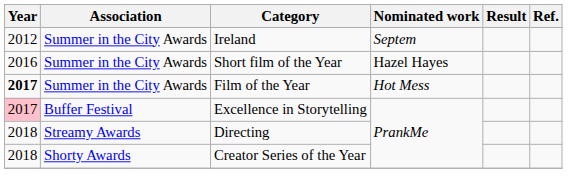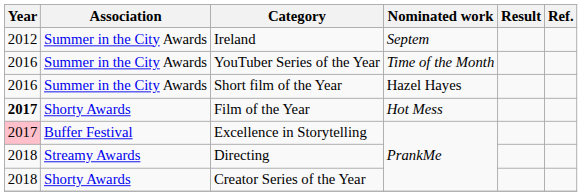 <table class="wikitable">
 <tr>
 <th>Year</th>
 <th>Association</th>
 <th>Category</th>
 <th>Nominated work</th>
 <th>Result</th>
 <th>Ref.</th>
 </tr>
 <tr>
 <td>2012</td>
 <td><a href='#'>Summer in the City</a> Awards</td>
 <td>Ireland</td>
 <td><em>Septem</em></td>
 <td></td>
 <td></td>
 </tr>
 <tr>
 <td>2016</td>
 <td><a href='#'>Summer in the City</a> Awards</td>
+<td>YouTuber Series of the Year</td>
+<td><em>Time of the Month</em></td>
+<td></td>
+<td></td>
+</tr>
+<tr>
+<td>2016</td>
+<td><a href='#'>Summer in the City</a> Awards</td>
 <td>Short film of the Year</td>
 <td>Hazel Hayes</td>
 <td></td>
 <td></td>
 </tr>
 <tr>
 <td><strong>2017</strong></td>
-<td><a href='#'>Summer in the City</a> Awards</td>
+<td><a href='#'>Shorty Awards</a></td>
 <td>Film of the Year</td>
 <td><em>Hot Mess</em></td>
 <td></td>
 <td></td>
 </tr>
 <tr>
 <td style="background: pink;">2017</td>
 <td><a href='#'>Buffer Festival</a></td>
 <td>Excellence in Storytelling</td>
 <td rowspan="3"><em>PrankMe</em></td>
 <td></td>
 <td></td>
 </tr>
 <tr>
 <td>2018</td>
 <td><a href='#'>Streamy Awards</a></td>
 <td>Directing</td>
 <td></td>
 <td></td>
 </tr>
 <tr>
 <td>2018</td>
 <td><a href='#'>Shorty Awards</a></td>
 <td>Creator Series of the Year</td>
 <td></td>
 <td></td>
 </tr>
 <tr>
 </tr>
 </table>
